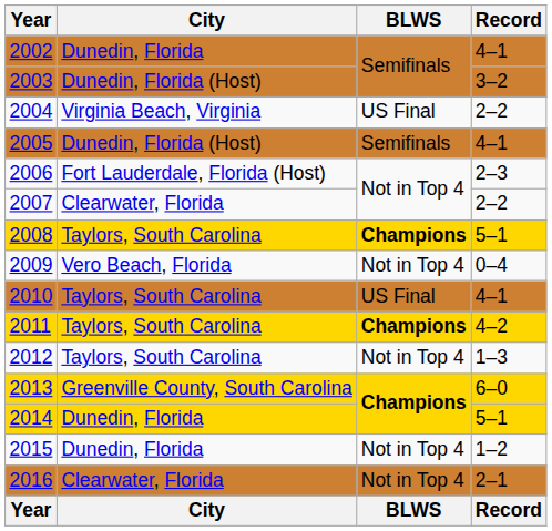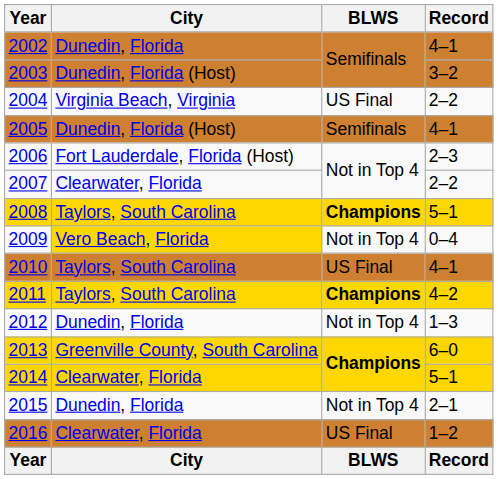 <table class="wikitable">
 <tr>
 <th>Year</th>
 <th>City</th>
 <th>BLWS</th>
 <th>Record</th>
 </tr>
 <tr style="background:#cd7f32;">
 <td><a href='#'>2002</a></td>
 <td> <a href='#'>Dunedin</a>, <a href='#'>Florida</a></td>
 <td rowspan=2>Semifinals</td>
 <td>4–1</td>
 </tr>
 <tr style="background:#cd7f32;">
 <td><a href='#'>2003</a></td>
 <td> <a href='#'>Dunedin</a>, <a href='#'>Florida</a> (Host)</td>
 <td>3–2</td>
 </tr>
 <tr>
 <td><a href='#'>2004</a></td>
 <td> <a href='#'>Virginia Beach</a>, <a href='#'>Virginia</a></td>
 <td>US Final</td>
 <td>2–2</td>
 </tr>
 <tr style="background:#cd7f32;">
 <td><a href='#'>2005</a></td>
 <td> <a href='#'>Dunedin</a>, <a href='#'>Florida</a> (Host)</td>
 <td>Semifinals</td>
 <td>4–1</td>
 </tr>
 <tr>
 <td><a href='#'>2006</a></td>
 <td> <a href='#'>Fort Lauderdale</a>, <a href='#'>Florida</a> (Host)</td>
 <td rowspan=2>Not in Top 4</td>
 <td>2–3</td>
 </tr>
 <tr>
 <td><a href='#'>2007</a></td>
 <td> <a href='#'>Clearwater</a>, <a href='#'>Florida</a></td>
 <td>2–2</td>
 </tr>
 <tr style="background:gold;">
 <td><a href='#'>2008</a></td>
 <td> <a href='#'>Taylors</a>, <a href='#'>South Carolina</a></td>
 <td><strong>Champions</strong></td>
 <td>5–1</td>
 </tr>
 <tr>
 <td><a href='#'>2009</a></td>
-<td> <a href='#'>Vero Beach</a>, <a href='#'>Florida</a></td>
+<td style="background: gold;"> <a href='#'>Vero Beach</a>, <a href='#'>Florida</a></td>
 <td>Not in Top 4</td>
 <td>0–4</td>
 </tr>
 <tr style="background:#cd7f32;">
 <td><a href='#'>2010</a></td>
 <td> <a href='#'>Taylors</a>, <a href='#'>South Carolina</a></td>
 <td>US Final</td>
 <td>4–1</td>
 </tr>
 <tr style="background:gold;">
 <td><a href='#'>2011</a></td>
 <td> <a href='#'>Taylors</a>, <a href='#'>South Carolina</a></td>
 <td><strong>Champions</strong></td>
 <td>4–2</td>
 </tr>
 <tr>
 <td><a href='#'>2012</a></td>
-<td> <a href='#'>Taylors</a>, <a href='#'>South Carolina</a></td>
+<td> <a href='#'>Dunedin</a>, <a href='#'>Florida</a></td>
 <td>Not in Top 4</td>
 <td>1–3</td>
 </tr>
 <tr style="background:gold;">
 <td><a href='#'>2013</a></td>
 <td> <a href='#'>Greenville County</a>, <a href='#'>South Carolina</a></td>
 <td rowspan=2><strong>Champions</strong></td>
 <td>6–0</td>
 </tr>
 <tr style="background:gold;">
 <td><a href='#'>2014</a></td>
-<td> <a href='#'>Dunedin</a>, <a href='#'>Florida</a></td>
+<td> <a href='#'>Clearwater</a>, <a href='#'>Florida</a></td>
 <td>5–1</td>
 </tr>
 <tr>
 <td><a href='#'>2015</a></td>
 <td> <a href='#'>Dunedin</a>, <a href='#'>Florida</a></td>
 <td>Not in Top 4</td>
-<td>1–2</td>
+<td>2–1</td>
 </tr>
 <tr style="background:#cd7f32;">
 <td><a href='#'>2016</a></td>
 <td> <a href='#'>Clearwater</a>, <a href='#'>Florida</a></td>
-<td>Not in Top 4</td>
-<td>2–1</td>
+<td>US Final</td>
+<td>1–2</td>
 </tr>
 <tr>
 <th>Year</th>
 <th>City</th>
 <th>BLWS</th>
 <th>Record</th>
 </tr>
 </table>
